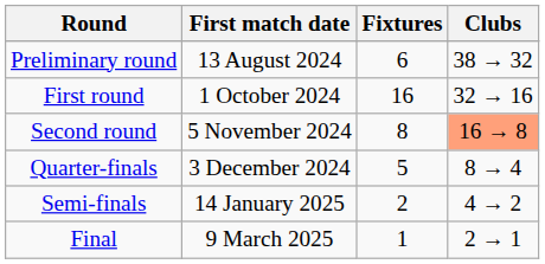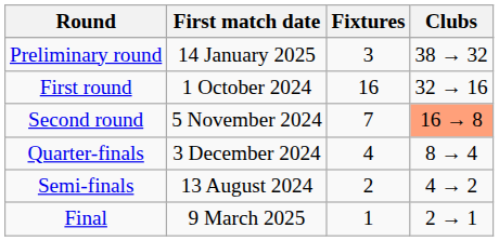 <table class="wikitable" style="text-align: center">
 <tr>
 <th>Round</th>
 <th>First match date</th>
 <th>Fixtures</th>
 <th>Clubs</th>
 </tr>
 <tr>
 </tr>
 <tr>
 <td><a href='#'>Preliminary round</a></td>
-<td>13 August 2024</td>
-<td>6</td>
+<td>14 January 2025</td>
+<td>3</td>
 <td>38 → 32</td>
 </tr>
 <tr>
 <td><a href='#'>First round</a></td>
 <td>1 October 2024</td>
 <td>16</td>
 <td>32 → 16</td>
 </tr>
 <tr>
 <td><a href='#'>Second round</a></td>
 <td>5 November 2024</td>
-<td>8</td>
+<td>7</td>
 <td style="background: lightsalmon;">16 → 8</td>
 </tr>
 <tr>
 <td><a href='#'>Quarter-finals</a></td>
 <td>3 December 2024</td>
-<td>5</td>
+<td>4</td>
 <td>8 → 4</td>
 </tr>
 <tr>
 <td><a href='#'>Semi-finals</a></td>
-<td>14 January 2025</td>
+<td>13 August 2024</td>
 <td>2</td>
 <td>4 → 2</td>
 </tr>
 <tr>
 <td><a href='#'>Final</a></td>
 <td>9 March 2025</td>
 <td>1</td>
 <td>2 → 1</td>
 </tr>
 </table>
